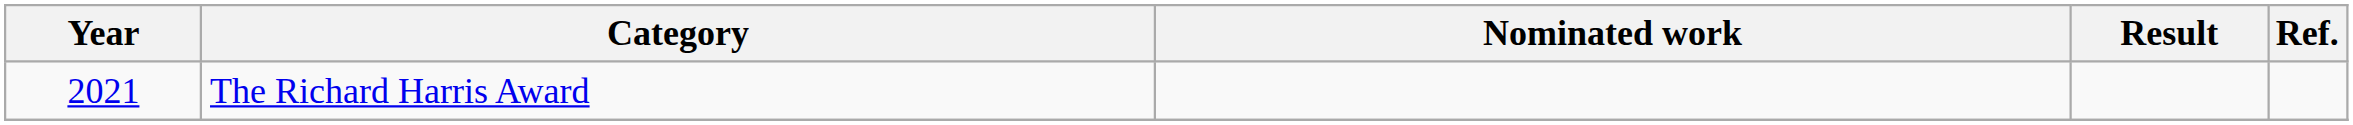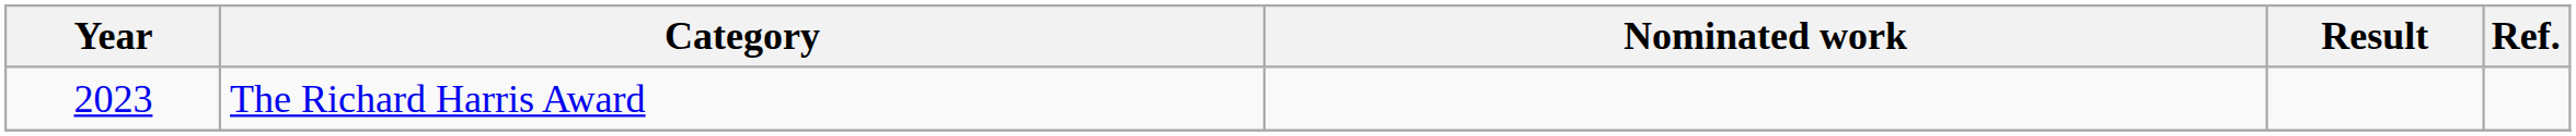 <table class=wikitable>
 <tr>
 <th scope="col" style="width:5em;">Year</th>
 <th scope="col" style="width:26em;">Category</th>
 <th scope="col" style="width:25em;">Nominated work</th>
 <th scope="col" style="width:5em;">Result</th>
 <th>Ref.</th>
 </tr>
 <tr>
-<td style="text-align:center;"><a href='#'>2021</a></td>
+<td style="text-align:center;"><a href='#'>2023</a></td>
 <td><a href='#'>The Richard Harris Award</a></td>
 <td></td>
 <td></td>
 <td></td>
 </tr>
 <tr>
 </tr>
 </table>
